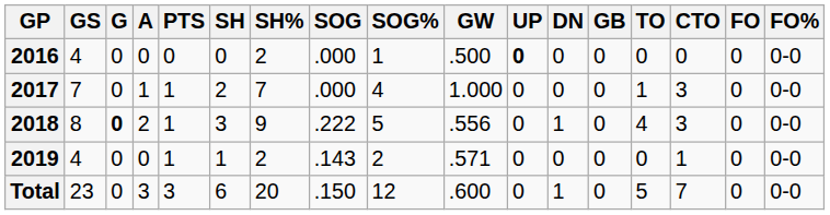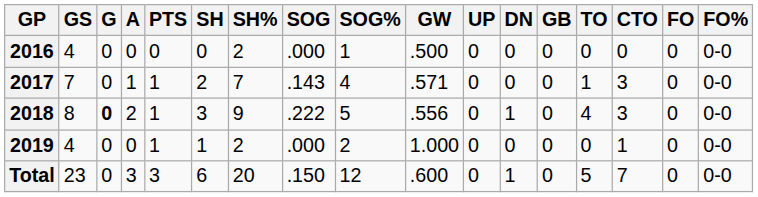 <table class="wikitable">
 <tr>
 <th>GP</th>
 <th>GS</th>
 <th>G</th>
 <th>A</th>
 <th>PTS</th>
 <th>SH</th>
 <th>SH%</th>
 <th>SOG</th>
 <th>SOG%</th>
 <th>GW</th>
 <th>UP</th>
 <th>DN</th>
 <th>GB</th>
 <th>TO</th>
 <th>CTO</th>
 <th>FO</th>
 <th>FO%</th>
 </tr>
 <tr>
 <th>2016</th>
 <td>4</td>
 <td>0</td>
 <td>0</td>
 <td>0</td>
 <td>0</td>
 <td>2</td>
 <td>.000</td>
 <td>1</td>
 <td>.500</td>
-<td><strong>0</strong></td>
+<td>0</td>
 <td>0</td>
 <td>0</td>
 <td>0</td>
 <td>0</td>
 <td>0</td>
 <td>0-0</td>
 </tr>
 <tr>
 <th>2017</th>
 <td>7</td>
 <td>0</td>
 <td>1</td>
 <td>1</td>
 <td>2</td>
 <td>7</td>
-<td>.000</td>
+<td>.143</td>
 <td>4</td>
-<td>1.000</td>
+<td>.571</td>
 <td>0</td>
 <td>0</td>
 <td>0</td>
 <td>1</td>
 <td>3</td>
 <td>0</td>
 <td>0-0</td>
 </tr>
 <tr>
 <th>2018</th>
 <td>8</td>
 <td><strong>0</strong></td>
 <td>2</td>
 <td>1</td>
 <td>3</td>
 <td>9</td>
 <td>.222</td>
 <td>5</td>
 <td>.556</td>
 <td>0</td>
 <td>1</td>
 <td>0</td>
 <td>4</td>
 <td>3</td>
 <td>0</td>
 <td>0-0</td>
 </tr>
 <tr>
 <th>2019</th>
 <td>4</td>
 <td>0</td>
 <td>0</td>
 <td>1</td>
 <td>1</td>
 <td>2</td>
-<td>.143</td>
+<td>.000</td>
 <td>2</td>
-<td>.571</td>
+<td>1.000</td>
 <td>0</td>
 <td>0</td>
 <td>0</td>
 <td>0</td>
 <td>1</td>
 <td>0</td>
 <td>0-0</td>
 </tr>
 <tr>
 <th>Total</th>
 <td>23</td>
 <td>0</td>
 <td>3</td>
 <td>3</td>
 <td>6</td>
 <td>20</td>
 <td>.150</td>
 <td>12</td>
 <td>.600</td>
 <td>0</td>
 <td>1</td>
 <td>0</td>
 <td>5</td>
 <td>7</td>
 <td>0</td>
 <td>0-0</td>
 </tr>
 </table>
